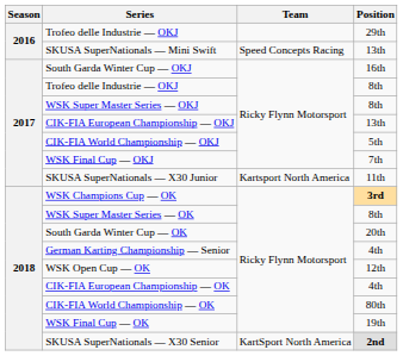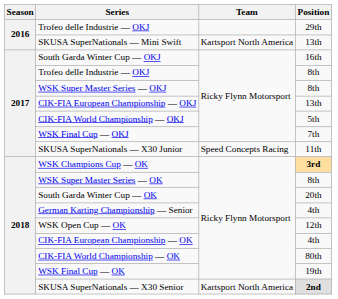 <table class="wikitable" style="font-size: 85%; text-align:center">
 <tr>
 <th>Season</th>
 <th>Series</th>
 <th>Team</th>
 <th>Position</th>
 </tr>
 <tr>
 <th rowspan="2">2016</th>
 <td align="left">Trofeo delle Industrie — <a href='#'>OKJ</a></td>
 <td align="left"></td>
 <td>29th</td>
 </tr>
 <tr>
 <td align="left">SKUSA SuperNationals — Mini Swift</td>
-<td align="left">Speed Concepts Racing</td>
+<td align="left">Kartsport North America</td>
 <td>13th</td>
 </tr>
 <tr>
 <th rowspan="7">2017</th>
 <td align="left">South Garda Winter Cup — <a href='#'>OKJ</a></td>
 <td rowspan="6" align="left">Ricky Flynn Motorsport</td>
 <td>16th</td>
 </tr>
 <tr>
 <td align="left">Trofeo delle Industrie — <a href='#'>OKJ</a></td>
 <td>8th</td>
 </tr>
 <tr>
 <td align="left"><a href='#'>WSK Super Master Series</a> — <a href='#'>OKJ</a></td>
 <td>8th</td>
 </tr>
 <tr>
 <td align="left"><a href='#'>CIK-FIA European Championship</a> — <a href='#'>OKJ</a></td>
 <td>13th</td>
 </tr>
 <tr>
 <td align="left"><a href='#'>CIK-FIA World Championship</a> — <a href='#'>OKJ</a></td>
 <td>5th</td>
 </tr>
 <tr>
 <td align="left"><a href='#'>WSK Final Cup</a> — <a href='#'>OKJ</a></td>
 <td>7th</td>
 </tr>
 <tr>
 <td align="left">SKUSA SuperNationals — X30 Junior</td>
-<td align="left">Kartsport North America</td>
+<td align="left">Speed Concepts Racing</td>
 <td>11th</td>
 </tr>
 <tr>
 <th rowspan="9">2018</th>
 <td align="left"><a href='#'>WSK Champions Cup</a> — <a href='#'>OK</a></td>
 <td rowspan="8"  align="left">Ricky Flynn Motorsport</td>
 <td style="background:#FFDF9F;"><strong>3rd</strong></td>
 </tr>
 <tr>
 <td align="left"><a href='#'>WSK Super Master Series</a> — <a href='#'>OK</a></td>
 <td>8th</td>
 </tr>
 <tr>
 <td align="left">South Garda Winter Cup — <a href='#'>OK</a></td>
 <td>20th</td>
 </tr>
 <tr>
 <td align="left"><a href='#'>German Karting Championship</a> — Senior</td>
 <td>4th</td>
 </tr>
 <tr>
 <td align="left">WSK Open Cup — <a href='#'>OK</a></td>
 <td>12th</td>
 </tr>
 <tr>
 <td align="left"><a href='#'>CIK-FIA European Championship</a> — <a href='#'>OK</a></td>
 <td>4th</td>
 </tr>
 <tr>
 <td align="left"><a href='#'>CIK-FIA World Championship</a> — <a href='#'>OK</a></td>
 <td>80th</td>
 </tr>
 <tr>
 <td align="left"><a href='#'>WSK Final Cup</a> — <a href='#'>OK</a></td>
 <td>19th</td>
 </tr>
 <tr>
 <td align="left">SKUSA SuperNationals — X30 Senior</td>
-<td align="left">KartSport North America</td>
+<td align="left">Kartsport North America</td>
 <td style="background:#DFDFDF;"><strong>2nd</strong></td>
 </tr>
 </table>
